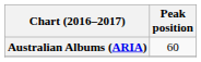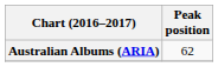 <table class="wikitable sortable plainrowheaders" style="text-align:center">
 <tr>
 <th scope="col">Chart (2016–2017)</th>
 <th scope="col">Peak<br> position</th>
 </tr>
 <tr>
 <th scope="row">Australian Albums (<a href='#'>ARIA</a>)</th>
-<td>60</td>
+<td>62</td>
 </tr>
 <tr>
 </tr>
 <tr>
 </tr>
 <tr>
 </tr>
 </table>
